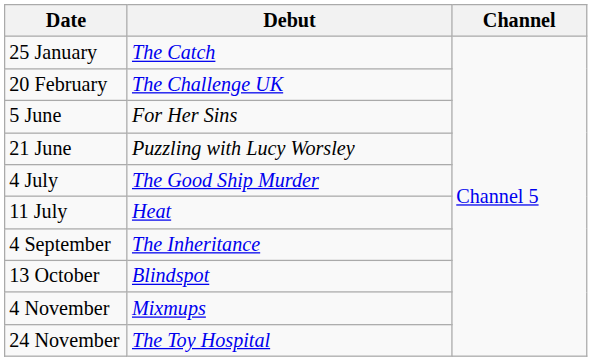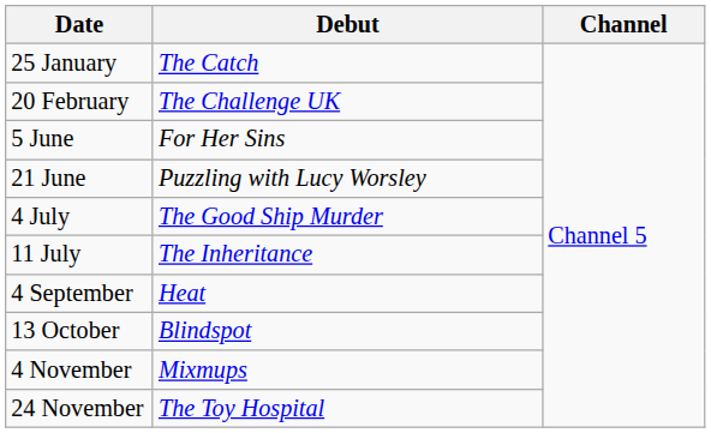 <table class="wikitable">
 <tr>
 <th width=90>Date</th>
 <th width=250>Debut</th>
 <th width=100>Channel</th>
 </tr>
 <tr>
 <td>25 January</td>
 <td><em><a href='#'>The Catch</a></em></td>
 <td rowspan="10"><a href='#'>Channel 5</a></td>
 </tr>
 <tr>
 <td>20 February</td>
 <td><em><a href='#'>The Challenge UK</a></em></td>
 </tr>
 <tr>
 <td>5 June</td>
 <td><em>For Her Sins</em></td>
 </tr>
 <tr>
 <td>21 June</td>
 <td><em>Puzzling with Lucy Worsley</em></td>
 </tr>
 <tr>
 <td>4 July</td>
 <td><em><a href='#'>The Good Ship Murder</a></em></td>
 </tr>
 <tr>
 <td>11 July</td>
-<td><em><a href='#'>Heat</a></em></td>
+<td><em><a href='#'>The Inheritance</a></em></td>
 </tr>
 <tr>
 <td>4 September</td>
-<td><em><a href='#'>The Inheritance</a></em></td>
+<td><em><a href='#'>Heat</a></em></td>
 </tr>
 <tr>
 <td>13 October</td>
 <td><em><a href='#'>Blindspot</a></em></td>
 </tr>
 <tr>
 <td>4 November</td>
 <td><em><a href='#'>Mixmups</a></em></td>
 </tr>
 <tr>
 <td>24 November</td>
 <td><em><a href='#'>The Toy Hospital</a></em></td>
 </tr>
 </table>
